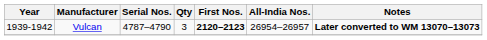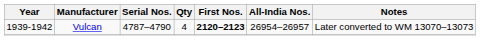 <table class=wikitable style=text-align:center>
 <tr>
 <th>Year</th>
 <th>Manufacturer</th>
 <th>Serial Nos.</th>
 <th>Qty</th>
 <th>First Nos.</th>
 <th>All-India Nos.</th>
 <th>Notes</th>
 </tr>
 <tr>
 <td>1939-1942</td>
 <td><a href='#'>Vulcan</a></td>
 <td>4787–4790</td>
-<td>3</td>
+<td>4</td>
 <td><strong>2120–2123</strong></td>
 <td>26954–26957</td>
-<td><strong>Later converted to WM 13070–13073</strong></td>
+<td>Later converted to WM 13070–13073</td>
 </tr>
 <tr>
 </tr>
 </table>
